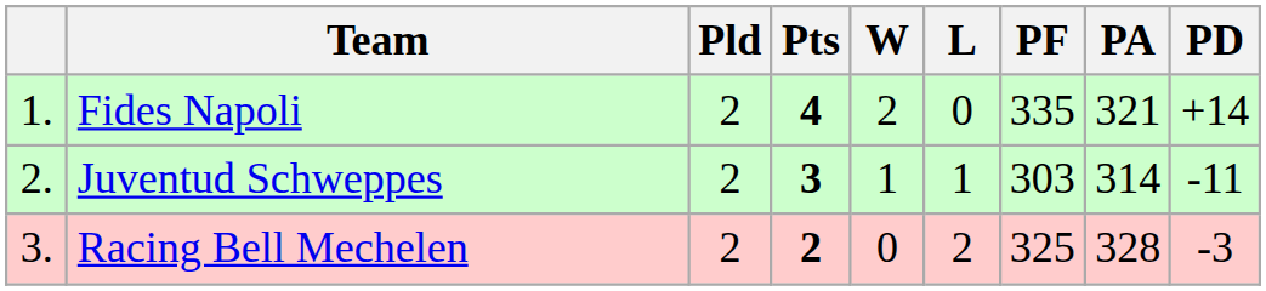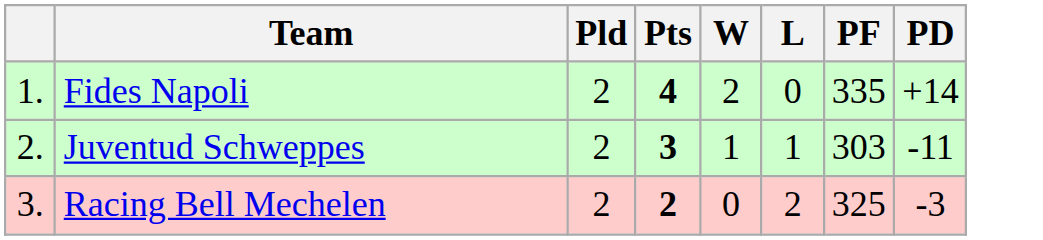 <table class="wikitable" style="text-align:center">
 <tr>
 <th width=15></th>
 <th width=220>Team</th>
 <th width=20>Pld</th>
 <th width=20>Pts</th>
 <th width=20>W</th>
 <th width=20>L</th>
 <th width=20>PF</th>
-<th width=20>PA</th>
 <th width=20>PD</th>
 </tr>
 <tr style="background: #ccffcc;">
 <td>1.</td>
 <td align=left> <a href='#'>Fides Napoli</a></td>
 <td>2</td>
 <td><strong>4</strong></td>
 <td>2</td>
 <td>0</td>
 <td>335</td>
-<td>321</td>
 <td>+14</td>
 </tr>
 <tr style="background: #ccffcc;">
 <td>2.</td>
 <td align=left> <a href='#'>Juventud Schweppes</a></td>
 <td>2</td>
 <td><strong>3</strong></td>
 <td>1</td>
 <td>1</td>
 <td>303</td>
-<td>314</td>
 <td>-11</td>
 </tr>
 <tr style="background: #ffcccc;">
 <td>3.</td>
 <td align=left> <a href='#'>Racing Bell Mechelen</a></td>
 <td>2</td>
 <td><strong>2</strong></td>
 <td>0</td>
 <td>2</td>
 <td>325</td>
-<td>328</td>
 <td>-3</td>
 </tr>
 </table>
